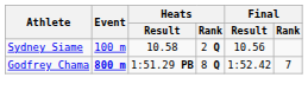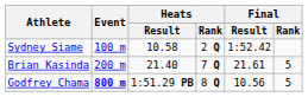 <table class="wikitable" style="font-size:90%">
 <tr>
 <th rowspan=2>Athlete</th>
 <th rowspan=2>Event</th>
 <th colspan=2>Heats</th>
 <th colspan=2>Final</th>
 </tr>
 <tr style="font-size:95%">
 <th>Result</th>
 <th>Rank</th>
 <th>Result</th>
 <th>Rank</th>
 </tr>
 <tr align=center>
 <td align=left><a href='#'>Sydney Siame</a></td>
 <td align=left><a href='#'>100 m</a></td>
 <td>10.58</td>
 <td>2 <strong>Q</strong></td>
-<td>10.56</td>
+<td>1:52.42</td>
 <td></td>
+</tr>
+<tr align=center>
+<td align=left><a href='#'>Brian Kasinda</a></td>
+<td align=left><a href='#'>200 m</a></td>
+<td>21.40</td>
+<td>7 <strong>Q</strong></td>
+<td>21.61</td>
+<td>5</td>
 </tr>
 <tr align=center>
 <td align=left><a href='#'>Godfrey Chama</a></td>
 <td align=left><strong><a href='#'>800 m</a></strong></td>
 <td>1:51.29 <strong>PB</strong></td>
 <td>8 <strong>Q</strong></td>
-<td>1:52.42</td>
-<td>7</td>
+<td>10.56</td>
+<td>5</td>
 </tr>
 </table>
